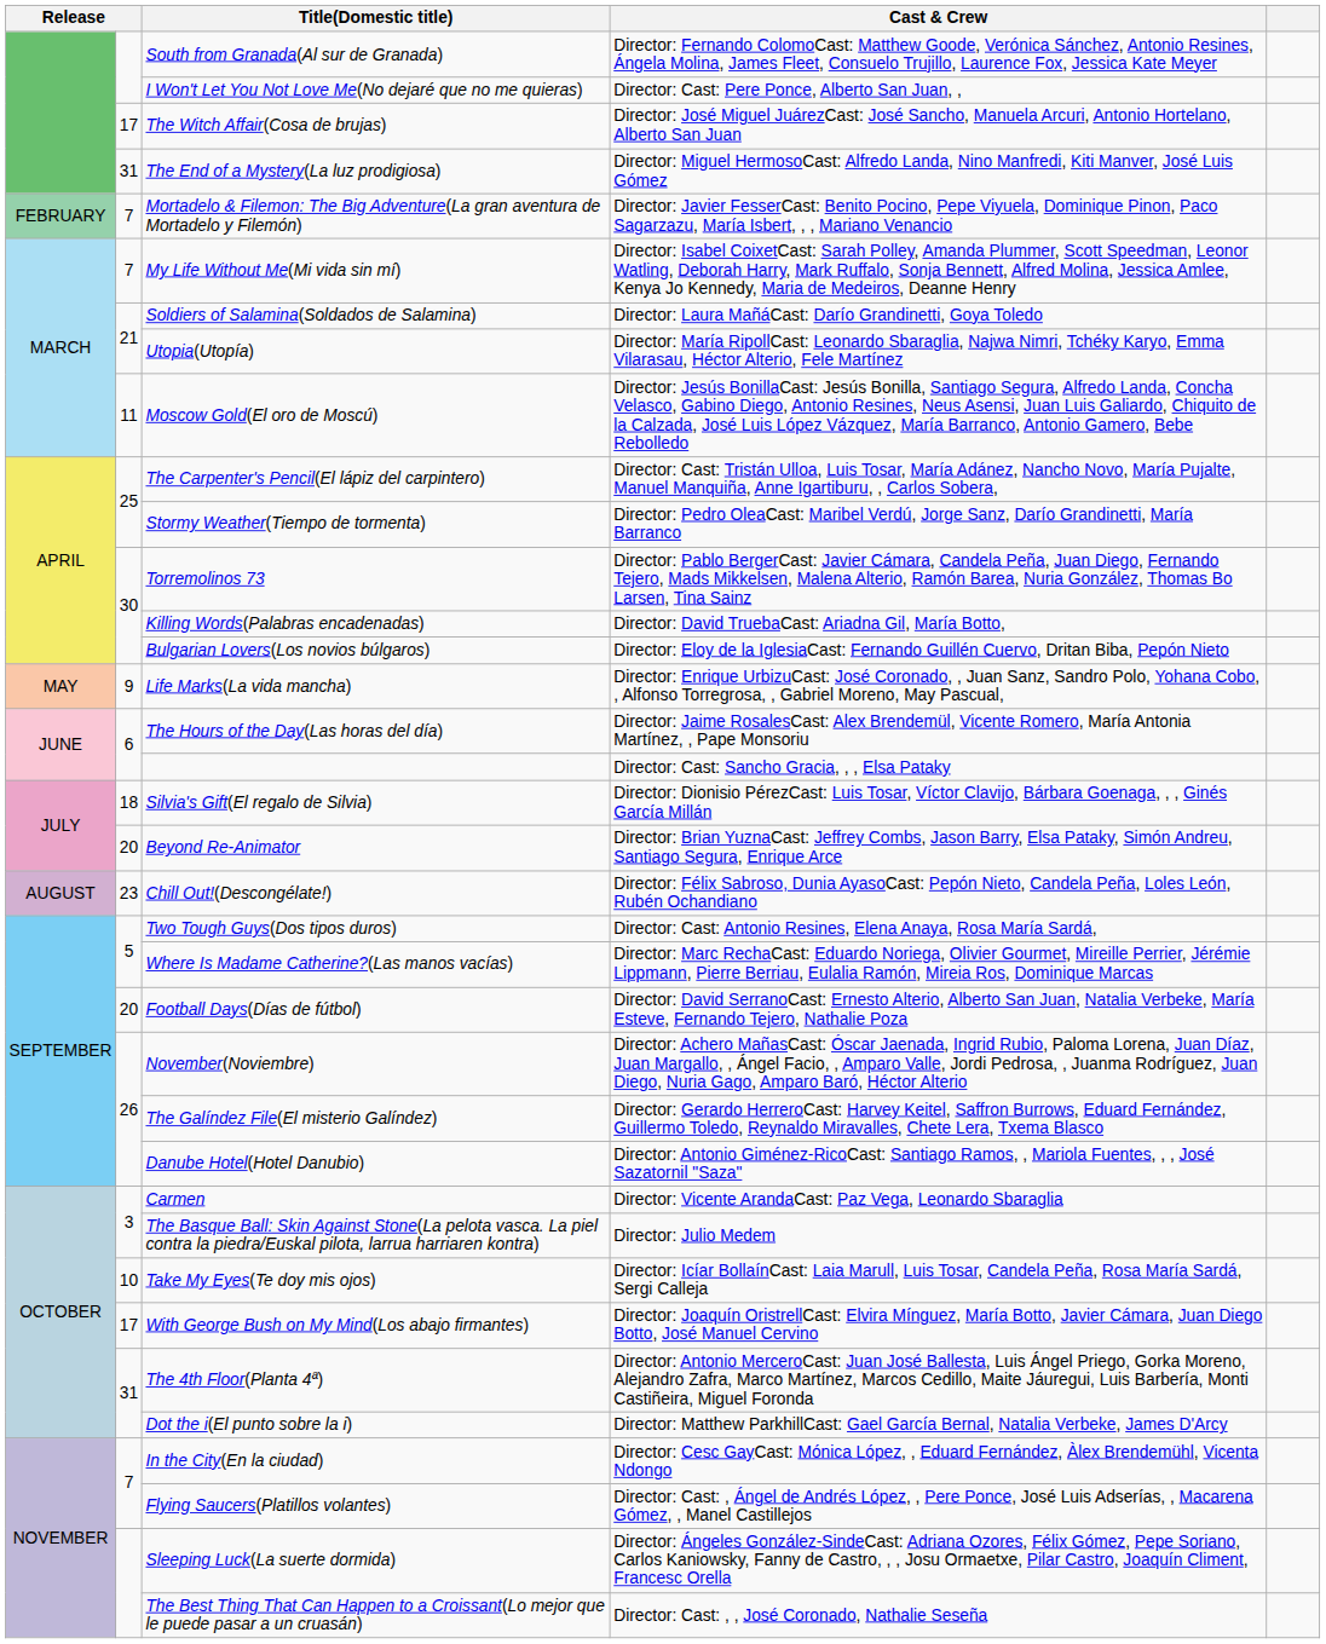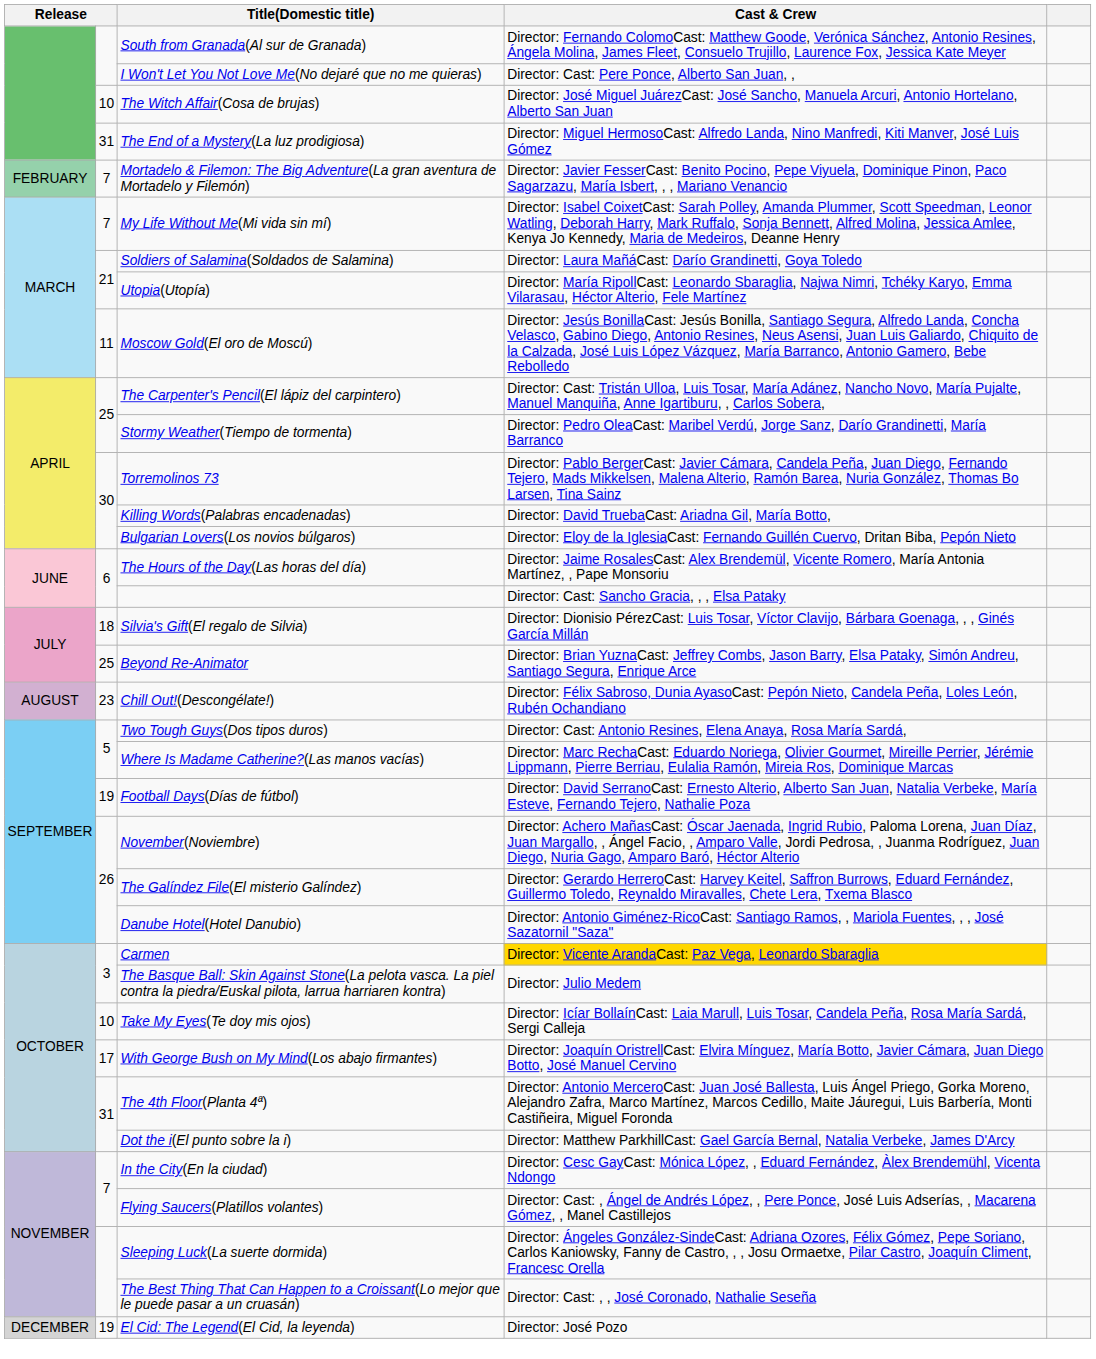 <table class="wikitable sortable" style="width:100%;">
 <tr>
 <th colspan="2" style="width:5%;">Release</th>
 <th>Title(Domestic title)</th>
 <th style="width:50%;">Cast & Crew</th>
 <th style="width:4%;"></th>
 </tr>
 <tr>
 <td rowspan = "4" bgcolor = #68bf6e></td>
 <td rowspan = "2"></td>
 <td><em><a href='#'>South from Granada</a></em>(<em>Al sur de Granada</em>)</td>
 <td>Director: <a href='#'>Fernando Colomo</a>Cast: <a href='#'>Matthew Goode</a>, <a href='#'>Verónica Sánchez</a>, <a href='#'>Antonio Resines</a>, <a href='#'>Ángela Molina</a>, <a href='#'>James Fleet</a>, <a href='#'>Consuelo Trujillo</a>, <a href='#'>Laurence Fox</a>, <a href='#'>Jessica Kate Meyer</a></td>
 <td></td>
 </tr>
 <tr>
 <td><em><a href='#'>I Won't Let You Not Love Me</a></em>(<em>No dejaré que no me quieras</em>)</td>
 <td>Director: Cast: <a href='#'>Pere Ponce</a>, <a href='#'>Alberto San Juan</a>, , </td>
 <td></td>
 </tr>
 <tr>
-<td align = "center">17</td>
+<td align = "center">10</td>
 <td><em><a href='#'>The Witch Affair</a></em>(<em>Cosa de brujas</em>)</td>
 <td>Director: <a href='#'>José Miguel Juárez</a>Cast: <a href='#'>José Sancho</a>, <a href='#'>Manuela Arcuri</a>, <a href='#'>Antonio Hortelano</a>, <a href='#'>Alberto San Juan</a></td>
 <td align = "center"></td>
 </tr>
 <tr>
 <td align = "center">31</td>
 <td><em><a href='#'>The End of a Mystery</a></em>(<em>La luz prodigiosa</em>)</td>
 <td>Director: <a href='#'>Miguel Hermoso</a>Cast: <a href='#'>Alfredo Landa</a>, <a href='#'>Nino Manfredi</a>, <a href='#'>Kiti Manver</a>, <a href='#'>José Luis Gómez</a></td>
 <td align = "center"></td>
 </tr>
 <tr>
 <td align = "center" bgcolor = "#95d1ab">FEBRUARY</td>
 <td align = "center">7</td>
 <td><em><a href='#'>Mortadelo & Filemon: The Big Adventure</a></em>(<em>La gran aventura de Mortadelo y Filemón</em>)</td>
 <td>Director: <a href='#'>Javier Fesser</a>Cast: <a href='#'>Benito Pocino</a>, <a href='#'>Pepe Viyuela</a>, <a href='#'>Dominique Pinon</a>, <a href='#'>Paco Sagarzazu</a>, <a href='#'>María Isbert</a>, , , <a href='#'>Mariano Venancio</a></td>
 <td align = "center"></td>
 </tr>
 <tr>
 <td align = "center" rowspan = "4" bgcolor = "#abdff4">MARCH</td>
 <td align = "center">7</td>
 <td><em><a href='#'>My Life Without Me</a></em>(<em>Mi vida sin mí</em>)</td>
 <td>Director: <a href='#'>Isabel Coixet</a>Cast: <a href='#'>Sarah Polley</a>, <a href='#'>Amanda Plummer</a>, <a href='#'>Scott Speedman</a>, <a href='#'>Leonor Watling</a>, <a href='#'>Deborah Harry</a>, <a href='#'>Mark Ruffalo</a>, <a href='#'>Sonja Bennett</a>, <a href='#'>Alfred Molina</a>, <a href='#'>Jessica Amlee</a>, Kenya Jo Kennedy, <a href='#'>Maria de Medeiros</a>, Deanne Henry</td>
 <td align = "center"></td>
 </tr>
 <tr>
 <td align = "center" rowspan = "2">21</td>
 <td><em><a href='#'>Soldiers of Salamina</a></em>(<em>Soldados de Salamina</em>)</td>
 <td>Director: <a href='#'>Laura Mañá</a>Cast: <a href='#'>Darío Grandinetti</a>, <a href='#'>Goya Toledo</a></td>
 <td align = "center"></td>
 </tr>
 <tr>
 <td><em><a href='#'>Utopia</a></em>(<em>Utopía</em>)</td>
 <td>Director: <a href='#'>María Ripoll</a>Cast: <a href='#'>Leonardo Sbaraglia</a>, <a href='#'>Najwa Nimri</a>, <a href='#'>Tchéky Karyo</a>, <a href='#'>Emma Vilarasau</a>, <a href='#'>Héctor Alterio</a>, <a href='#'>Fele Martínez</a></td>
 <td align = "center"></td>
 </tr>
 <tr>
 <td align = "center">11</td>
 <td><em><a href='#'>Moscow Gold</a></em>(<em>El oro de Moscú</em>)</td>
 <td>Director: <a href='#'>Jesús Bonilla</a>Cast: Jesús Bonilla, <a href='#'>Santiago Segura</a>, <a href='#'>Alfredo Landa</a>, <a href='#'>Concha Velasco</a>, <a href='#'>Gabino Diego</a>, <a href='#'>Antonio Resines</a>, <a href='#'>Neus Asensi</a>, <a href='#'>Juan Luis Galiardo</a>, <a href='#'>Chiquito de la Calzada</a>, <a href='#'>José Luis López Vázquez</a>, <a href='#'>María Barranco</a>, <a href='#'>Antonio Gamero</a>, <a href='#'>Bebe Rebolledo</a></td>
 <td align = "center"></td>
 </tr>
 <tr>
 <td align = "center" rowspan = "5" bgcolor = "f3ec6a">APRIL</td>
 <td rowspan = "2" align = "center">25</td>
 <td><em><a href='#'>The Carpenter's Pencil</a></em>(<em>El lápiz del carpintero</em>)</td>
 <td>Director: Cast: <a href='#'>Tristán Ulloa</a>, <a href='#'>Luis Tosar</a>, <a href='#'>María Adánez</a>, <a href='#'>Nancho Novo</a>, <a href='#'>María Pujalte</a>, <a href='#'>Manuel Manquiña</a>, <a href='#'>Anne Igartiburu</a>, , <a href='#'>Carlos Sobera</a>, </td>
 <td align = "center"></td>
 </tr>
 <tr>
 <td><em><a href='#'>Stormy Weather</a></em>(<em>Tiempo de tormenta</em>)</td>
 <td>Director: <a href='#'>Pedro Olea</a>Cast: <a href='#'>Maribel Verdú</a>, <a href='#'>Jorge Sanz</a>, <a href='#'>Darío Grandinetti</a>, <a href='#'>María Barranco</a></td>
 <td align = "center"></td>
 </tr>
 <tr>
 <td align = "center" rowspan = "3">30</td>
 <td><em><a href='#'>Torremolinos 73</a></em></td>
 <td>Director: <a href='#'>Pablo Berger</a>Cast: <a href='#'>Javier Cámara</a>, <a href='#'>Candela Peña</a>, <a href='#'>Juan Diego</a>, <a href='#'>Fernando Tejero</a>, <a href='#'>Mads Mikkelsen</a>, <a href='#'>Malena Alterio</a>, <a href='#'>Ramón Barea</a>, <a href='#'>Nuria González</a>, <a href='#'>Thomas Bo Larsen</a>, <a href='#'>Tina Sainz</a></td>
 <td align = "center"></td>
 </tr>
 <tr>
 <td><em><a href='#'>Killing Words</a></em>(<em>Palabras encadenadas</em>)</td>
 <td>Director: <a href='#'>David Trueba</a>Cast: <a href='#'>Ariadna Gil</a>, <a href='#'>María Botto</a>, </td>
 <td align = "center"></td>
 </tr>
 <tr>
 <td><em><a href='#'>Bulgarian Lovers</a></em>(<em>Los novios búlgaros</em>)</td>
 <td>Director: <a href='#'>Eloy de la Iglesia</a>Cast: <a href='#'>Fernando Guillén Cuervo</a>, Dritan Biba, <a href='#'>Pepón Nieto</a></td>
 <td align = "center"></td>
 </tr>
 <tr>
-<td align = "center" rowspan = "1" bgcolor = "#fac7a8">MAY</td>
-<td align = "center">9</td>
-<td><em><a href='#'>Life Marks</a></em>(<em>La vida mancha</em>)</td>
-<td>Director: <a href='#'>Enrique Urbizu</a>Cast: <a href='#'>José Coronado</a>, , Juan Sanz, Sandro Polo, <a href='#'>Yohana Cobo</a>, , Alfonso Torregrosa, , Gabriel Moreno, May Pascual, </td>
-<td align  = "center"></td>
-</tr>
-<tr>
 <td align = "center" rowspan = "2" bgcolor = "#fac7d6">JUNE</td>
 <td align = "center" rowspan = "2">6</td>
 <td><em><a href='#'>The Hours of the Day</a></em>(<em>Las horas del día</em>)</td>
 <td>Director: <a href='#'>Jaime Rosales</a>Cast: <a href='#'>Alex Brendemül</a>, <a href='#'>Vicente Romero</a>, María Antonia Martínez, , Pape Monsoriu</td>
 <td></td>
 </tr>
 <tr>
 <td><em></em></td>
 <td>Director: Cast: <a href='#'>Sancho Gracia</a>, , , <a href='#'>Elsa Pataky</a></td>
 <td></td>
 </tr>
 <tr>
 <td align = "center" rowspan = "2" bgcolor = "#eba5c9">JULY</td>
 <td align = "center">18</td>
 <td><em><a href='#'>Silvia's Gift</a></em>(<em>El regalo de Silvia</em>)</td>
 <td>Director: Dionisio PérezCast: <a href='#'>Luis Tosar</a>, <a href='#'>Víctor Clavijo</a>, <a href='#'>Bárbara Goenaga</a>, , , <a href='#'>Ginés García Millán</a></td>
 <td align = "center"></td>
 </tr>
 <tr>
-<td align = "center">20</td>
+<td align = "center">25</td>
 <td><em><a href='#'>Beyond Re-Animator</a></em></td>
 <td>Director: <a href='#'>Brian Yuzna</a>Cast: <a href='#'>Jeffrey Combs</a>, <a href='#'>Jason Barry</a>, <a href='#'>Elsa Pataky</a>, <a href='#'>Simón Andreu</a>, <a href='#'>Santiago Segura</a>, <a href='#'>Enrique Arce</a></td>
 <td align = "center"></td>
 </tr>
 <tr>
 <td align = "center" rowspan = "1" bgcolor = "#d2b0d1">AUGUST</td>
 <td align = "center">23</td>
 <td><em><a href='#'>Chill Out!</a></em>(<em>Descongélate!</em>)</td>
 <td>Director: <a href='#'>Félix Sabroso, Dunia Ayaso</a>Cast: <a href='#'>Pepón Nieto</a>, <a href='#'>Candela Peña</a>, <a href='#'>Loles León</a>, <a href='#'>Rubén Ochandiano</a></td>
 <td align = "center"></td>
 </tr>
 <tr>
 <td rowspan = "6" align = "center" bgcolor = "#7bcff4">SEPTEMBER</td>
 <td rowspan = "2" align = "center">5</td>
 <td><em><a href='#'>Two Tough Guys</a></em>(<em>Dos tipos duros</em>)</td>
 <td>Director: Cast: <a href='#'>Antonio Resines</a>, <a href='#'>Elena Anaya</a>, <a href='#'>Rosa María Sardá</a>, </td>
 <td align = "center"></td>
 </tr>
 <tr>
 <td><em><a href='#'>Where Is Madame Catherine?</a></em>(<em>Las manos vacías</em>)</td>
 <td>Director: <a href='#'>Marc Recha</a>Cast: <a href='#'>Eduardo Noriega</a>, <a href='#'>Olivier Gourmet</a>, <a href='#'>Mireille Perrier</a>, <a href='#'>Jérémie Lippmann</a>, <a href='#'>Pierre Berriau</a>, <a href='#'>Eulalia Ramón</a>, <a href='#'>Mireia Ros</a>, <a href='#'>Dominique Marcas</a></td>
 <td align = "center"></td>
 </tr>
 <tr>
-<td align = "center">20</td>
+<td align = "center">19</td>
 <td><em><a href='#'>Football Days</a></em>(<em>Días de fútbol</em>)</td>
 <td>Director: <a href='#'>David Serrano</a>Cast: <a href='#'>Ernesto Alterio</a>, <a href='#'>Alberto San Juan</a>, <a href='#'>Natalia Verbeke</a>, <a href='#'>María Esteve</a>, <a href='#'>Fernando Tejero</a>, <a href='#'>Nathalie Poza</a></td>
 <td align = "center"></td>
 </tr>
 <tr>
 <td align = "center" rowspan = "3">26</td>
 <td><em><a href='#'>November</a></em>(<em>Noviembre</em>)</td>
 <td>Director: <a href='#'>Achero Mañas</a>Cast: <a href='#'>Óscar Jaenada</a>, <a href='#'>Ingrid Rubio</a>, Paloma Lorena, <a href='#'>Juan Díaz</a>, <a href='#'>Juan Margallo</a>, , Ángel Facio, , <a href='#'>Amparo Valle</a>, Jordi Pedrosa, , Juanma Rodríguez, <a href='#'>Juan Diego</a>, <a href='#'>Nuria Gago</a>, <a href='#'>Amparo Baró</a>, <a href='#'>Héctor Alterio</a></td>
 <td align = "center"></td>
 </tr>
 <tr>
 <td><em><a href='#'>The Galíndez File</a></em>(<em>El misterio Galíndez</em>)</td>
 <td>Director: <a href='#'>Gerardo Herrero</a>Cast: <a href='#'>Harvey Keitel</a>, <a href='#'>Saffron Burrows</a>, <a href='#'>Eduard Fernández</a>, <a href='#'>Guillermo Toledo</a>, <a href='#'>Reynaldo Miravalles</a>, <a href='#'>Chete Lera</a>, <a href='#'>Txema Blasco</a></td>
 <td align = "center"></td>
 </tr>
 <tr>
 <td><em><a href='#'>Danube Hotel</a></em>(<em>Hotel Danubio</em>)</td>
 <td>Director: <a href='#'>Antonio Giménez-Rico</a>Cast: <a href='#'>Santiago Ramos</a>, , <a href='#'>Mariola Fuentes</a>, , , <a href='#'>José Sazatornil "Saza"</a></td>
 <td align = "center"></td>
 </tr>
 <tr>
 <td align = "center" rowspan = "6" bgcolor = "#b9d4e">OCTOBER</td>
 <td align = "center" rowspan = "2">3</td>
 <td><em><a href='#'>Carmen</a></em></td>
-<td>Director: <a href='#'>Vicente Aranda</a>Cast: <a href='#'>Paz Vega</a>, <a href='#'>Leonardo Sbaraglia</a></td>
+<td style="background: gold;">Director: <a href='#'>Vicente Aranda</a>Cast: <a href='#'>Paz Vega</a>, <a href='#'>Leonardo Sbaraglia</a></td>
 <td align = "center"></td>
 </tr>
 <tr>
 <td><em><a href='#'>The Basque Ball: Skin Against Stone</a></em>(<em>La pelota vasca. La piel contra la piedra/Euskal pilota, larrua harriaren kontra</em>)</td>
 <td>Director: <a href='#'>Julio Medem</a></td>
 <td align = "center"></td>
 </tr>
 <tr>
 <td align = "center">10</td>
 <td><em><a href='#'>Take My Eyes</a></em>(<em>Te doy mis ojos</em>)</td>
 <td>Director: <a href='#'>Icíar Bollaín</a>Cast: <a href='#'>Laia Marull</a>, <a href='#'>Luis Tosar</a>, <a href='#'>Candela Peña</a>, <a href='#'>Rosa María Sardá</a>, Sergi Calleja</td>
 <td align = "center"></td>
 </tr>
 <tr>
 <td align = "center">17</td>
 <td><em><a href='#'>With George Bush on My Mind</a></em>(<em>Los abajo firmantes</em>)</td>
 <td>Director: <a href='#'>Joaquín Oristrell</a>Cast: <a href='#'>Elvira Mínguez</a>, <a href='#'>María Botto</a>, <a href='#'>Javier Cámara</a>, <a href='#'>Juan Diego Botto</a>, <a href='#'>José Manuel Cervino</a></td>
 <td align = "center"></td>
 </tr>
 <tr>
 <td rowspan = "2" align = "center">31</td>
 <td><em><a href='#'>The 4th Floor</a></em>(<em>Planta 4ª</em>)</td>
 <td>Director: <a href='#'>Antonio Mercero</a>Cast: <a href='#'>Juan José Ballesta</a>, Luis Ángel Priego, Gorka Moreno, Alejandro Zafra, Marco Martínez, Marcos Cedillo, Maite Jáuregui, Luis Barbería, Monti Castiñeira, Miguel Foronda</td>
 <td align = "center"></td>
 </tr>
 <tr>
 <td><em><a href='#'>Dot the i</a></em>(<em>El punto sobre la i</em>)</td>
 <td>Director: Matthew ParkhillCast: <a href='#'>Gael García Bernal</a>, <a href='#'>Natalia Verbeke</a>, <a href='#'>James D'Arcy</a></td>
 <td align = "center"></td>
 </tr>
 <tr>
 <td align = "center" rowspan = "4" bgcolor = "#bfb8d9">NOVEMBER</td>
 <td align = "center" rowspan = "2">7</td>
 <td><em><a href='#'>In the City</a></em>(<em>En la ciudad</em>)</td>
 <td>Director: <a href='#'>Cesc Gay</a>Cast: <a href='#'>Mónica López</a>, , <a href='#'>Eduard Fernández</a>, <a href='#'>Àlex Brendemühl</a>, <a href='#'>Vicenta Ndongo</a></td>
 <td align = "center"></td>
 </tr>
 <tr>
 <td><em><a href='#'>Flying Saucers</a></em>(<em>Platillos volantes</em>)</td>
 <td>Director: Cast: , <a href='#'>Ángel de Andrés López</a>, , <a href='#'>Pere Ponce</a>, José Luis Adserías, , <a href='#'>Macarena Gómez</a>, , Manel Castillejos</td>
 <td align = "center"></td>
 </tr>
 <tr>
 <td rowspan = "2"></td>
 <td><em><a href='#'>Sleeping Luck</a></em>(<em>La suerte dormida</em>)</td>
 <td>Director: <a href='#'>Ángeles González-Sinde</a>Cast: <a href='#'>Adriana Ozores</a>, <a href='#'>Félix Gómez</a>, <a href='#'>Pepe Soriano</a>, Carlos Kaniowsky, Fanny de Castro, , , Josu Ormaetxe, <a href='#'>Pilar Castro</a>, <a href='#'>Joaquín Climent</a>, <a href='#'>Francesc Orella</a></td>
 <td align = "center"></td>
 </tr>
 <tr>
 <td><em><a href='#'>The Best Thing That Can Happen to a Croissant</a></em>(<em>Lo mejor que le puede pasar a un cruasán</em>)</td>
 <td>Director: Cast: , , <a href='#'>José Coronado</a>, <a href='#'>Nathalie Seseña</a></td>
 <td></td>
 </tr>
+<tr>
+<td align = "center" rowspan = "1" bgcolor = "#d4d4d4">DECEMBER</td>
+<td align = "center">19</td>
+<td><em><a href='#'>El Cid: The Legend</a></em>(<em>El Cid, la leyenda</em>)</td>
+<td>Director: José Pozo</td>
+<td align = "center"></td>
+</tr>
 </table>
